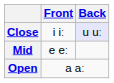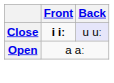 <table class="wikitable IPA" style="text-align: center;">
 <tr>
 <th></th>
 <th><a href='#'>Front</a></th>
 <th><a href='#'>Back</a></th>
 </tr>
 <tr>
 <th><a href='#'>Close</a></th>
-<td>i iː</td>
+<td><strong>i iː</strong></td>
 <td style="background: lavender;">u uː</td>
-</tr>
-<tr>
-<th><a href='#'>Mid</a></th>
-<td>e eː</td>
-<td></td>
 </tr>
 <tr>
 <th><a href='#'>Open</a></th>
 <td colspan="2">a aː</td>
 </tr>
 </table>
